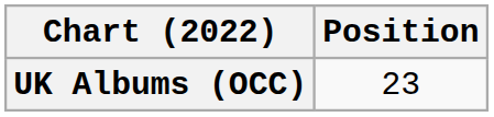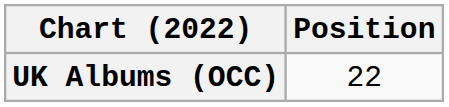 <table class="wikitable plainrowheaders" style="text-align:center">
 <tr>
 <th>Chart (2022)</th>
 <th>Position</th>
 </tr>
 <tr>
 <th scope="row">UK Albums (OCC)</th>
-<td>23</td>
+<td>22</td>
 </tr>
 </table>
